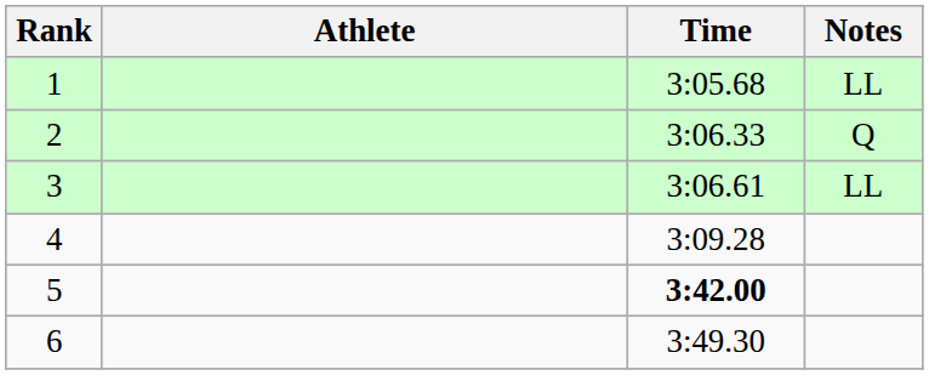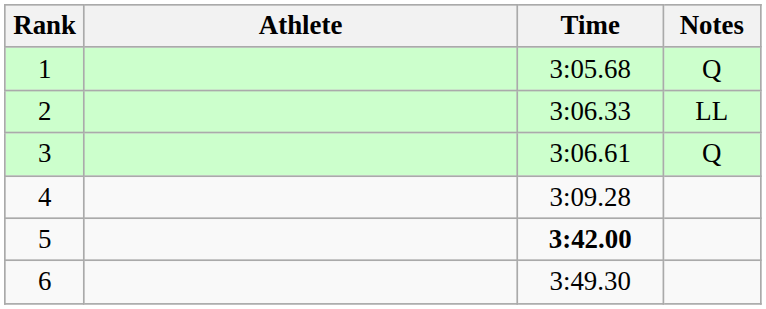 <table class=wikitable style="text-align:center">
 <tr>
 <th width=40>Rank</th>
 <th width=250>Athlete</th>
 <th width=80>Time</th>
 <th width=50>Notes</th>
 </tr>
 <tr bgcolor="ccffcc">
 <td>1</td>
 <td align=left></td>
 <td>3:05.68</td>
-<td>LL</td>
+<td>Q</td>
 </tr>
 <tr bgcolor="ccffcc">
 <td>2</td>
 <td align=left></td>
 <td>3:06.33</td>
-<td>Q</td>
+<td>LL</td>
 </tr>
 <tr bgcolor="ccffcc">
 <td>3</td>
 <td align=left></td>
 <td>3:06.61</td>
-<td>LL</td>
+<td>Q</td>
 </tr>
 <tr>
 <td>4</td>
 <td align=left></td>
 <td>3:09.28</td>
 <td></td>
 </tr>
 <tr>
 <td>5</td>
 <td align=left></td>
 <td><strong>3:42.00</strong></td>
 <td></td>
 </tr>
 <tr>
 <td>6</td>
 <td align=left></td>
 <td>3:49.30</td>
 <td></td>
 </tr>
 </table>
